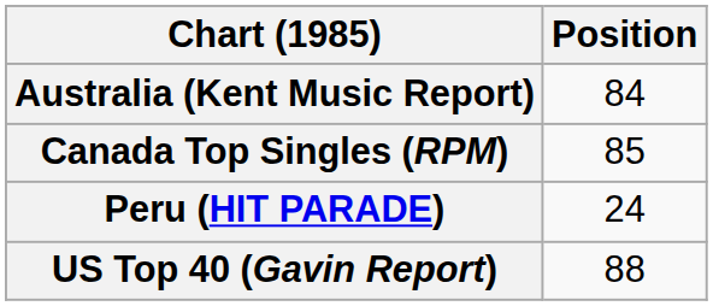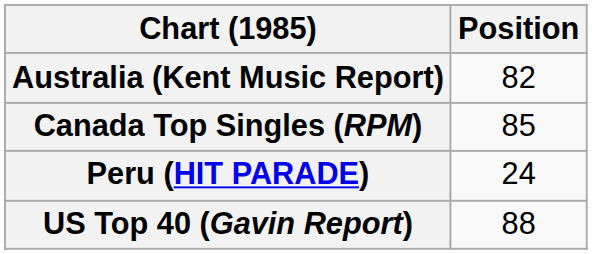 <table class="wikitable sortable plainrowheaders" style="text-align:center">
 <tr>
 <th>Chart (1985)</th>
 <th>Position</th>
 </tr>
 <tr>
 <th scope="row">Australia (Kent Music Report)</th>
-<td>84</td>
+<td>82</td>
 </tr>
 <tr>
 <th scope="row">Canada Top Singles (<em>RPM</em>)</th>
 <td>85</td>
 </tr>
 <tr>
 <th scope="row">Peru (<a href='#'>HIT PARADE</a>)</th>
 <td align="center">24</td>
 </tr>
 <tr>
 <th scope="row">US Top 40 (<em>Gavin Report</em>)</th>
 <td>88</td>
 </tr>
 </table>
